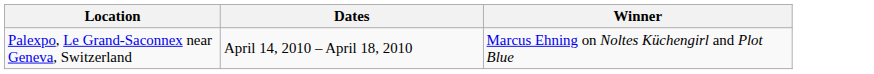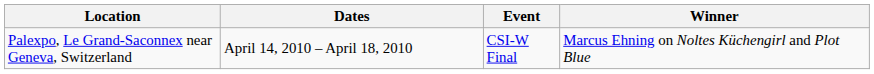 <table class="wikitable">
 <tr>
 <th width=225>Location</th>
 <th width=275>Dates</th>
+<th width=75>Event</th>
 <th width=325>Winner</th>
 </tr>
 <tr>
 <td> <a href='#'>Palexpo</a>, <a href='#'>Le Grand-Saconnex</a> near <a href='#'>Geneva</a>, Switzerland</td>
 <td>April 14, 2010 – April 18, 2010</td>
+<td><a href='#'>CSI-W Final</a></td>
 <td> <a href='#'>Marcus Ehning</a> on <em>Noltes Küchengirl</em> and <em>Plot Blue</em></td>
 </tr>
 </table>
